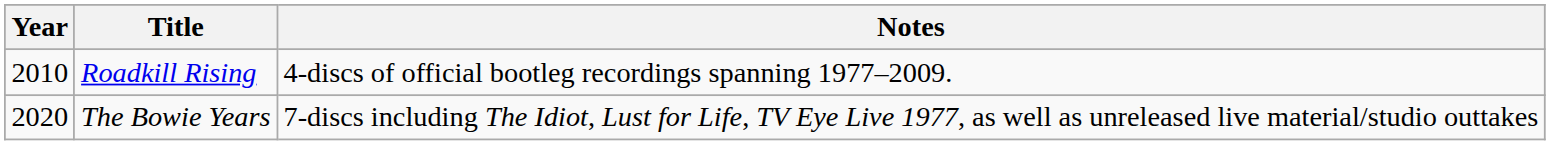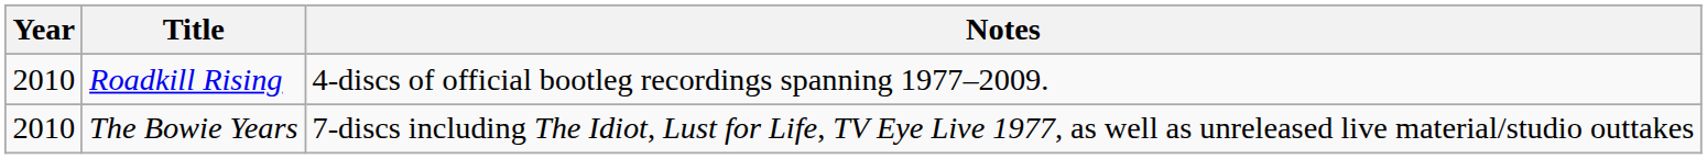 <table class="wikitable">
 <tr>
 <th>Year</th>
 <th>Title</th>
 <th>Notes</th>
 </tr>
 <tr>
 <td>2010</td>
 <td><em><a href='#'>Roadkill Rising</a></em></td>
 <td>4-discs of official bootleg recordings spanning 1977–2009.</td>
 </tr>
 <tr>
-<td>2020</td>
+<td>2010</td>
 <td><em>The Bowie Years</em></td>
 <td>7-discs including <em>The Idiot</em>, <em>Lust for Life</em>, <em>TV Eye Live 1977</em>, as well as unreleased live material/studio outtakes</td>
 </tr>
 </table>
